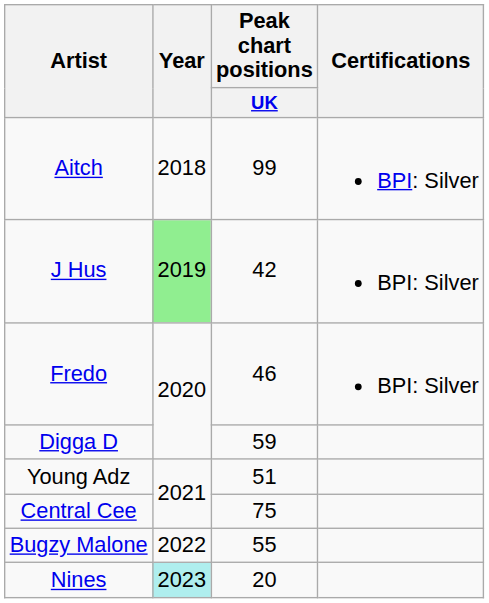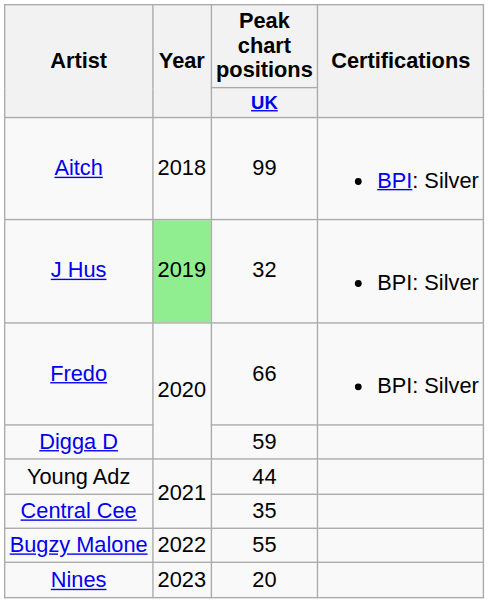 <table class="wikitable plainrowheaders" style="text-align:center;">
 <tr>
 <th scope="col" rowspan="2">Artist</th>
 <th scope="col" rowspan="2">Year</th>
 <th scope="col" colspan="1">Peak chart positions</th>
 <th scope="col" rowspan="2">Certifications</th>
 </tr>
 <tr>
 <th scope="col" style="width:3em;font-size:85%;"><a href='#'>UK</a><br></th>
 </tr>
 <tr>
 <td><a href='#'>Aitch</a></td>
 <td>2018</td>
 <td>99</td>
 <td><br><ul><li><a href='#'>BPI</a>: Silver</li></ul></td>
 </tr>
 <tr>
 <td><a href='#'>J Hus</a></td>
 <td style="background: lightgreen;">2019</td>
-<td>42</td>
+<td>32</td>
 <td><br><ul><li>BPI: Silver</li></ul></td>
 </tr>
 <tr>
 <td><a href='#'>Fredo</a></td>
 <td rowspan=2>2020</td>
-<td>46</td>
+<td>66</td>
 <td><br><ul><li>BPI: Silver</li></ul></td>
 </tr>
 <tr>
 <td><a href='#'>Digga D</a></td>
 <td>59</td>
 <td></td>
 </tr>
 <tr>
 <td>Young Adz</td>
 <td rowspan=2>2021</td>
-<td>51</td>
+<td>44</td>
 <td></td>
 </tr>
 <tr>
 <td><a href='#'>Central Cee</a></td>
-<td>75</td>
+<td>35</td>
 <td></td>
 </tr>
 <tr>
 <td><a href='#'>Bugzy Malone</a></td>
 <td>2022</td>
 <td>55</td>
 <td></td>
 </tr>
 <tr>
 <td><a href='#'>Nines</a></td>
-<td style="background: paleturquoise;">2023</td>
+<td>2023</td>
 <td>20</td>
 <td></td>
 </tr>
 </table>
